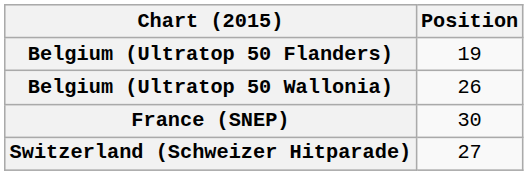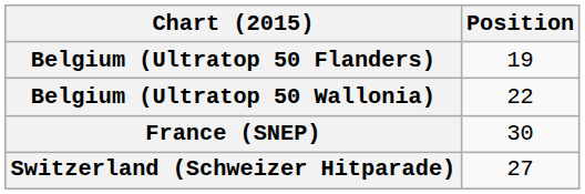 <table class="wikitable sortable plainrowheaders" style="text-align:center">
 <tr>
 <th scope="col">Chart (2015)</th>
 <th scope="col">Position</th>
 </tr>
 <tr>
 <th scope="row">Belgium (Ultratop 50 Flanders)</th>
 <td>19</td>
 </tr>
 <tr>
 <th scope="row">Belgium (Ultratop 50 Wallonia)</th>
-<td>26</td>
+<td>22</td>
 </tr>
 <tr>
 <th scope="row">France (SNEP)</th>
 <td>30</td>
 </tr>
 <tr>
 <th scope="row">Switzerland (Schweizer Hitparade)</th>
 <td>27</td>
 </tr>
 </table>
